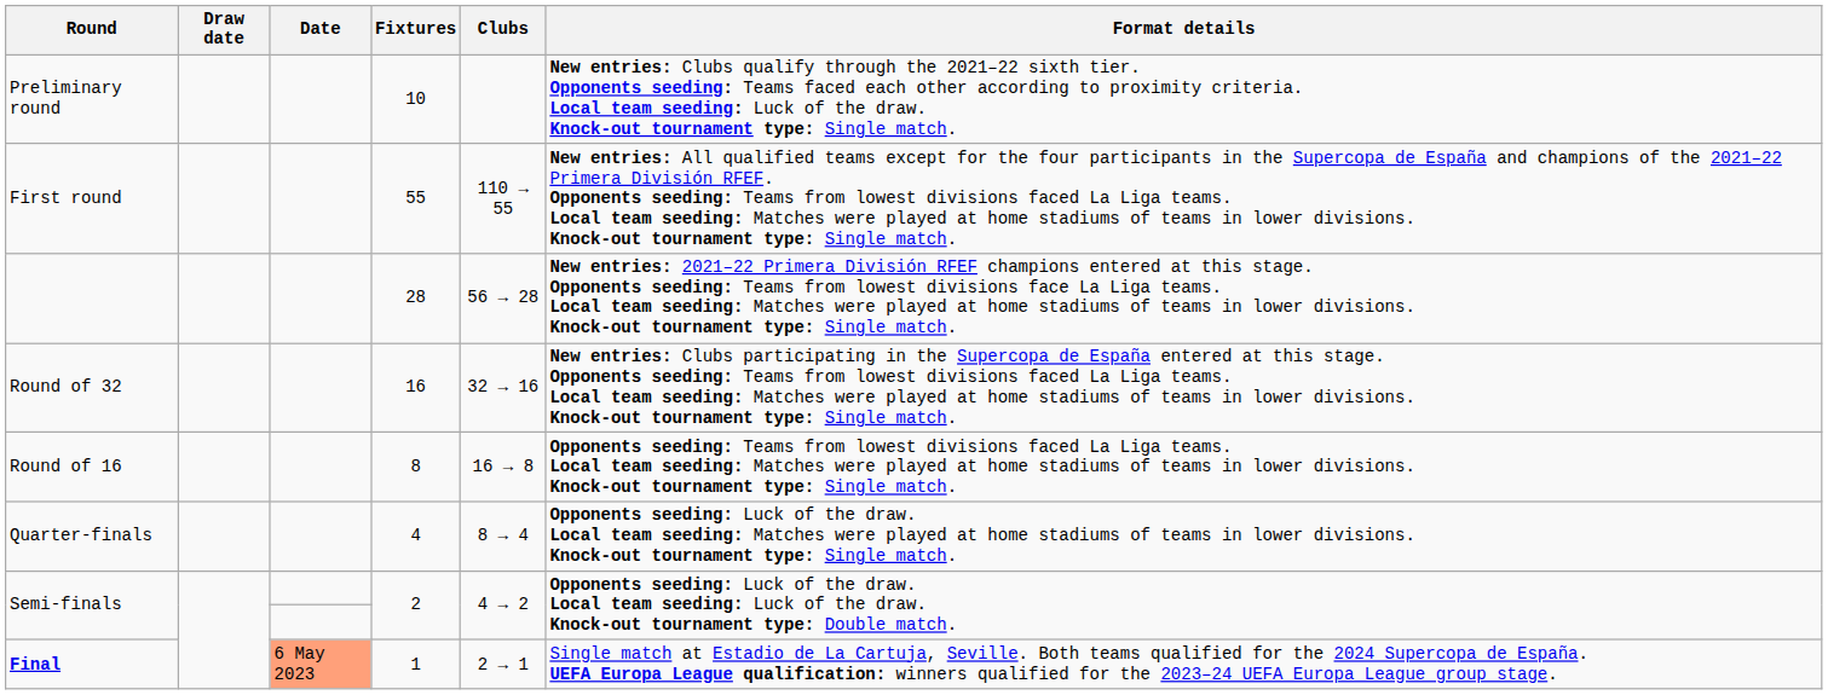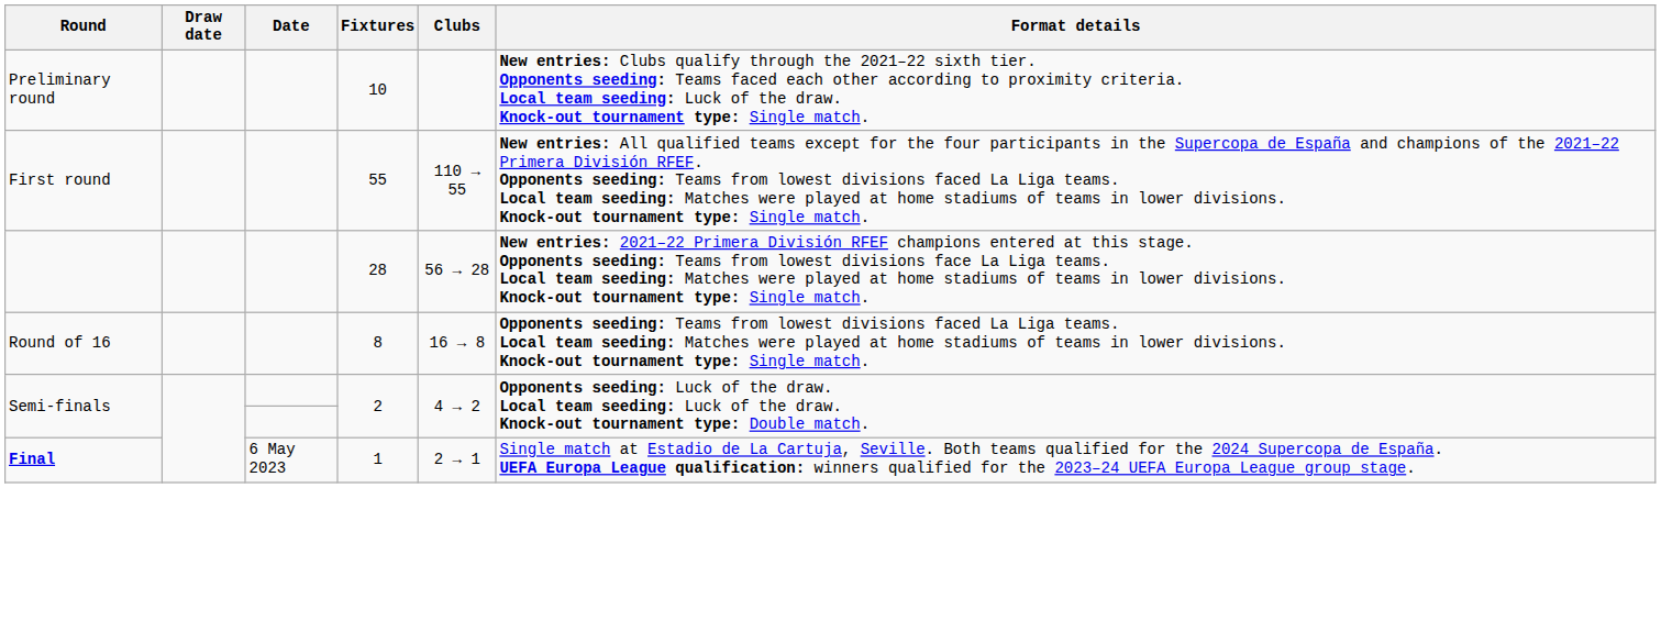 <table class="wikitable" style="font-size:90%">
 <tr>
 <th>Round</th>
 <th>Draw date</th>
 <th>Date</th>
 <th>Fixtures</th>
 <th>Clubs</th>
 <th>Format details</th>
 </tr>
 <tr>
 <td>Preliminary round</td>
 <td style="text-align:left;"><br></td>
 <td style="text-align:left;"></td>
 <td style="text-align:center;">10</td>
 <td style="text-align:center;"></td>
 <td><strong>New entries:</strong> Clubs qualify through the 2021–22 sixth tier.<br><strong><a href='#'>Opponents seeding</a>:</strong> Teams faced each other according to proximity criteria.<br><strong><a href='#'>Local team seeding</a>:</strong> Luck of the draw.<br><strong><a href='#'>Knock-out tournament</a> type:</strong> <a href='#'>Single match</a>.</td>
 </tr>
 <tr>
 <td>First round</td>
 <td style="text-align:left;"></td>
 <td style="text-align:left;"></td>
 <td style="text-align:center;">55</td>
 <td style="text-align:center;">110 → 55</td>
 <td><strong>New entries:</strong> All qualified teams except for the four participants in the <a href='#'>Supercopa de España</a> and champions of the <a href='#'>2021–22 Primera División RFEF</a>.<br><strong>Opponents seeding:</strong> Teams from lowest divisions faced La Liga teams.<br><strong>Local team seeding:</strong> Matches were played at home stadiums of teams in lower divisions.<br><strong>Knock-out tournament type:</strong> <a href='#'>Single match</a>.</td>
 </tr>
 <tr>
 <td></td>
 <td style="text-align:left;"></td>
 <td style="text-align:left;"></td>
 <td style="text-align:center;">28</td>
 <td style="text-align:center;">56 → 28</td>
 <td><strong>New entries:</strong> <a href='#'>2021–22 Primera División RFEF</a> champions entered at this stage.<br><strong>Opponents seeding:</strong> Teams from lowest divisions face La Liga teams.<br><strong>Local team seeding:</strong> Matches were played at home stadiums of teams in lower divisions.<br><strong>Knock-out tournament type:</strong> <a href='#'>Single match</a>.</td>
 </tr>
 <tr>
-<td>Round of 32</td>
-<td style="text-align:left;"></td>
-<td style="text-align:left;"></td>
-<td style="text-align:center;">16</td>
-<td style="text-align:center;">32 → 16</td>
-<td><strong>New entries:</strong> Clubs participating in the <a href='#'>Supercopa de España</a> entered at this stage.<br><strong>Opponents seeding:</strong> Teams from lowest divisions faced La Liga teams.<br><strong>Local team seeding:</strong> Matches were played at home stadiums of teams in lower divisions.<br><strong>Knock-out tournament type:</strong> <a href='#'>Single match</a>.</td>
-</tr>
-<tr>
 <td>Round of 16</td>
 <td style="text-align:left;"></td>
 <td style="text-align:left;"></td>
 <td style="text-align:center;">8</td>
 <td style="text-align:center;">16 → 8</td>
 <td><strong>Opponents seeding:</strong> Teams from lowest divisions faced La Liga teams.<br><strong>Local team seeding:</strong> Matches were played at home stadiums of teams in lower divisions.<br><strong>Knock-out tournament type:</strong> <a href='#'>Single match</a>.</td>
-</tr>
-<tr>
-<td>Quarter-finals</td>
-<td style="text-align:left;"></td>
-<td style="text-align:left;"></td>
-<td style="text-align:center;">4</td>
-<td style="text-align:center;">8 → 4</td>
-<td><strong>Opponents seeding:</strong> Luck of the draw.<br><strong>Local team seeding:</strong> Matches were played at home stadiums of teams in lower divisions.<br><strong>Knock-out tournament type:</strong> <a href='#'>Single match</a>.</td>
 </tr>
 <tr>
 <td rowspan=2>Semi-finals</td>
 <td rowspan=3 style="text-align:left;"></td>
 <td style="text-align:left;"></td>
 <td rowspan=2 style="text-align:center;">2</td>
 <td rowspan=2 style="text-align:center;">4 → 2</td>
 <td rowspan=2><strong>Opponents seeding:</strong> Luck of the draw.<br><strong>Local team seeding:</strong> Luck of the draw.<br><strong>Knock-out tournament type:</strong> <a href='#'>Double match</a>.</td>
 </tr>
 <tr>
 <td style="text-align:left;"></td>
 </tr>
 <tr>
 <td><strong><a href='#'>Final</a></strong></td>
-<td style="background: lightsalmon; text-align:left;">6 May 2023</td>
+<td style="text-align:left;">6 May 2023</td>
 <td style="text-align:center;">1</td>
 <td style="text-align:center;">2 → 1</td>
 <td><a href='#'>Single match</a> at <a href='#'>Estadio de La Cartuja</a>, <a href='#'>Seville</a>. Both teams qualified for the <a href='#'>2024 Supercopa de España</a>.<br><strong><a href='#'>UEFA Europa League</a> qualification:</strong> winners qualified for the <a href='#'>2023–24 UEFA Europa League group stage</a>.</td>
 </tr>
 </table>
